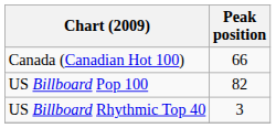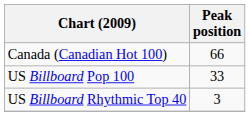 <table class="wikitable sortable">
 <tr>
 <th>Chart (2009)</th>
 <th>Peak<br>position</th>
 </tr>
 <tr>
 <td>Canada (<a href='#'>Canadian Hot 100</a>)</td>
 <td align="center">66</td>
 </tr>
 <tr>
 <td>US <em><a href='#'>Billboard</a></em> <a href='#'>Pop 100</a></td>
-<td align="center">82</td>
+<td align="center">33</td>
 </tr>
 <tr>
 <td>US <em><a href='#'>Billboard</a></em> <a href='#'>Rhythmic Top 40</a></td>
 <td align="center">3</td>
 </tr>
 <tr>
 </tr>
 </table>
